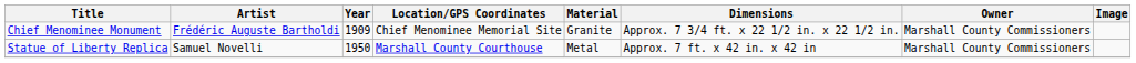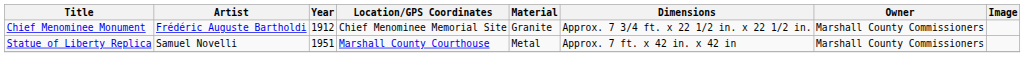 <table class="wikitable sortable">
 <tr>
 <th>Title</th>
 <th>Artist</th>
 <th>Year</th>
 <th>Location/GPS Coordinates</th>
 <th>Material</th>
 <th>Dimensions</th>
 <th>Owner</th>
 <th>Image</th>
 </tr>
 <tr>
 <td><a href='#'>Chief Menominee Monument</a></td>
 <td><a href='#'>Frédéric Auguste Bartholdi</a></td>
-<td>1909</td>
+<td>1912</td>
 <td>Chief Menominee Memorial Site</td>
 <td>Granite</td>
 <td>Approx. 7 3/4 ft. x 22 1/2 in. x 22 1/2 in.</td>
 <td>Marshall County Commissioners</td>
 <td></td>
 </tr>
 <tr>
 <td><a href='#'>Statue of Liberty Replica</a></td>
 <td>Samuel Novelli</td>
-<td>1950</td>
+<td>1951</td>
 <td><a href='#'>Marshall County Courthouse</a></td>
 <td>Metal</td>
 <td>Approx. 7 ft. x 42 in. x 42 in</td>
 <td>Marshall County Commissioners</td>
 <td></td>
 </tr>
 <tr>
 </tr>
 </table>
